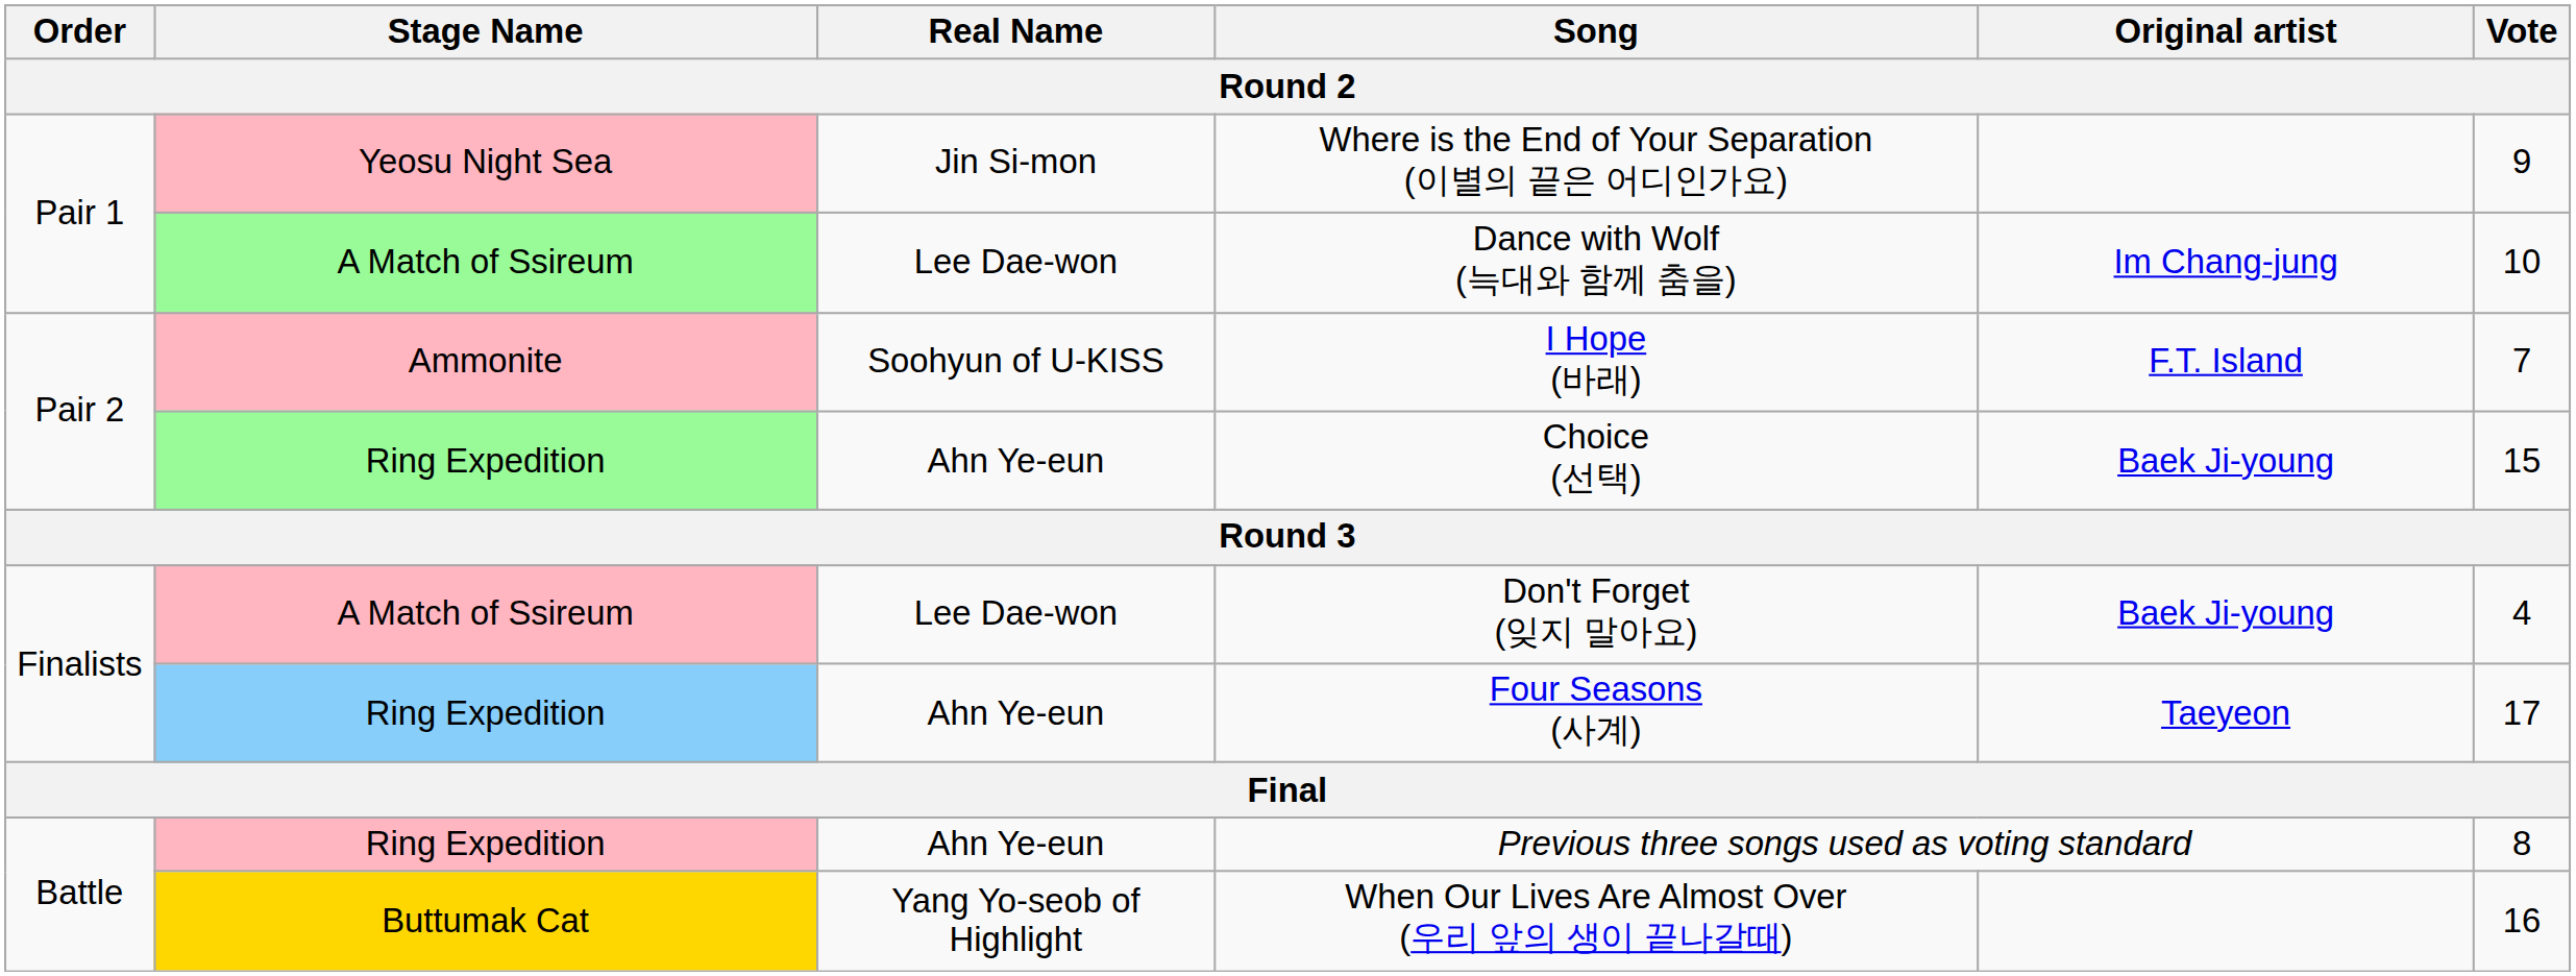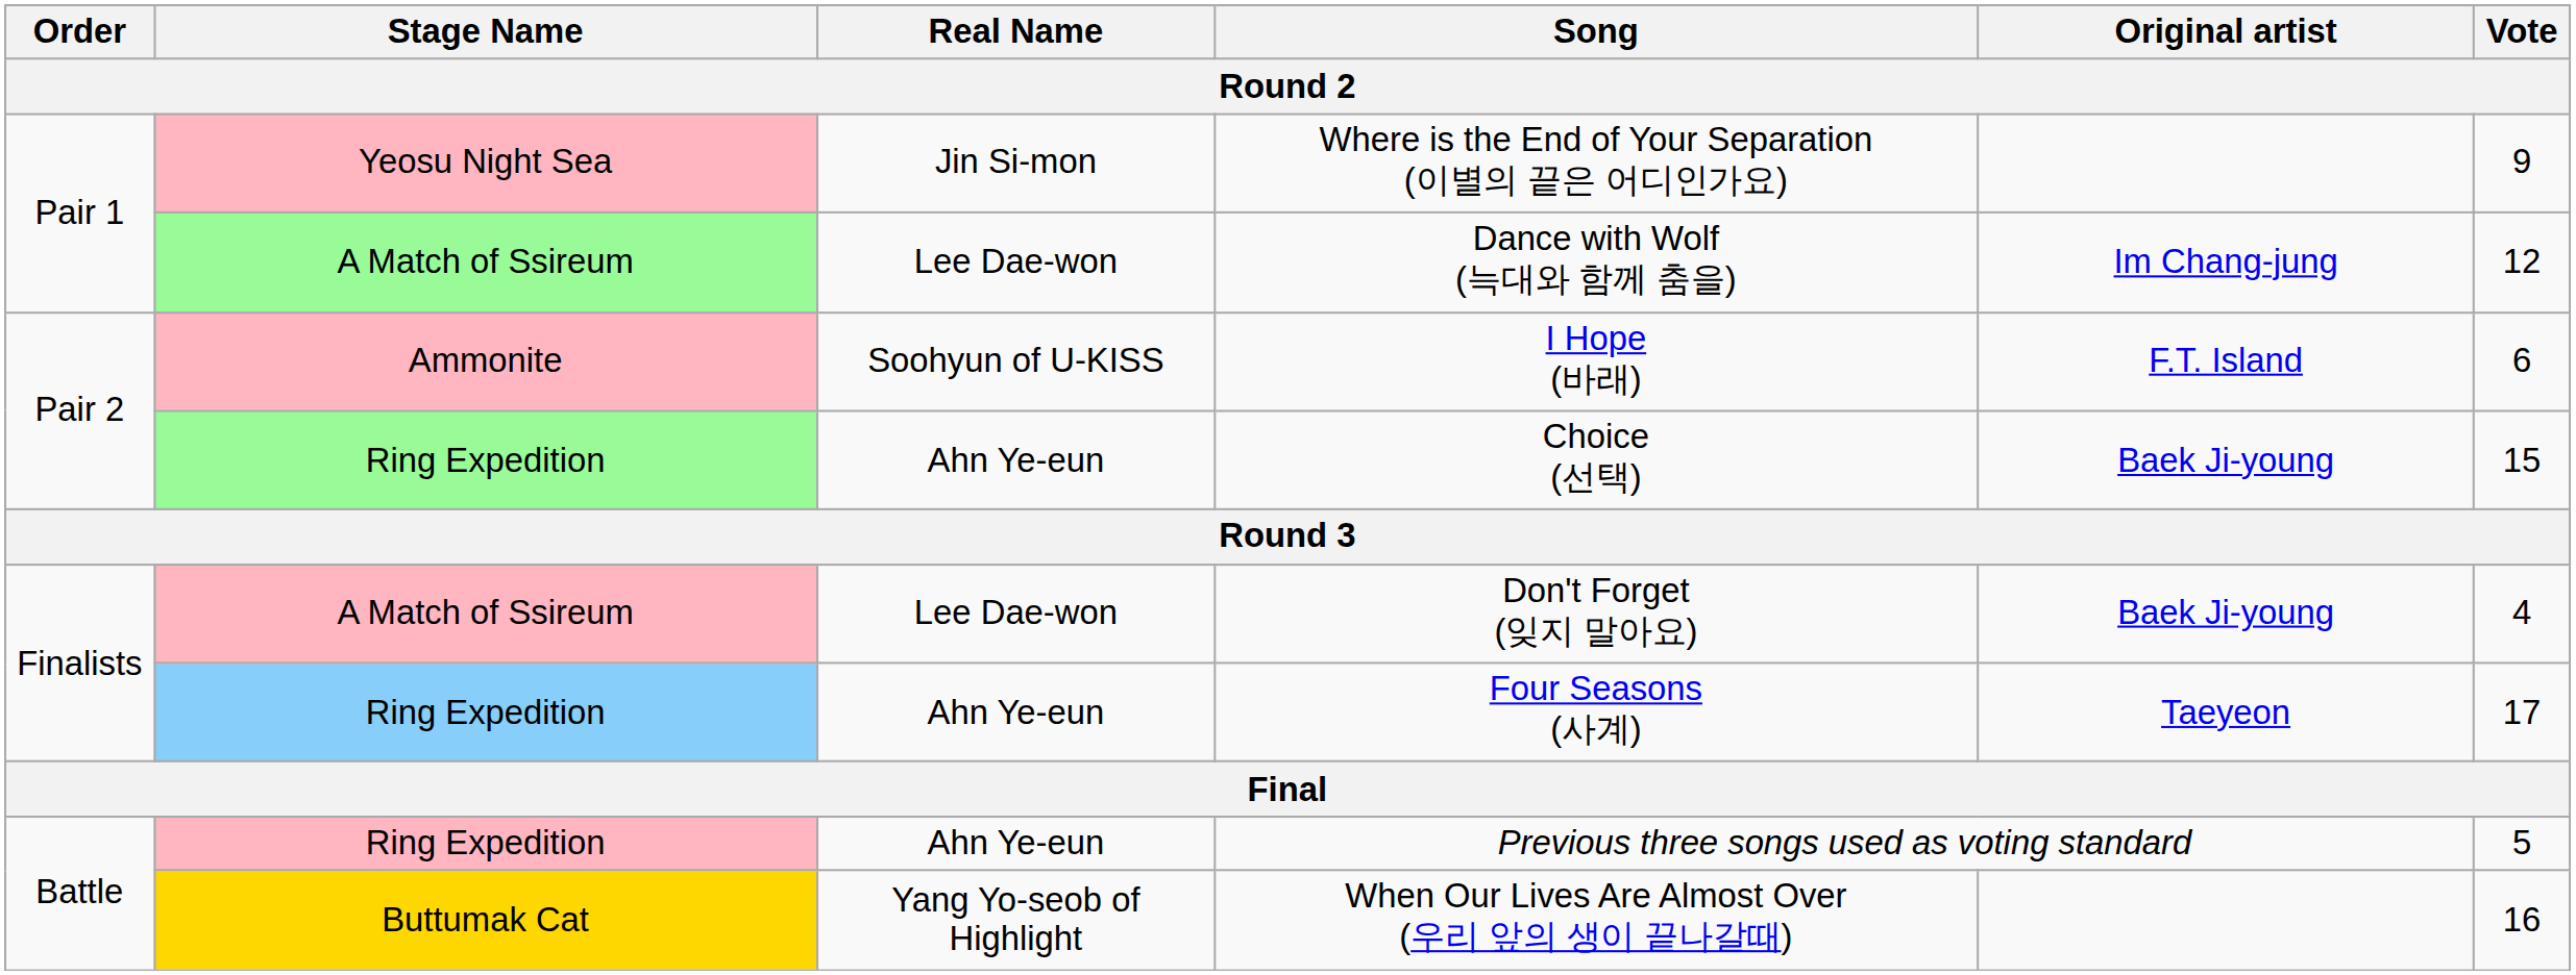 <table class="wikitable" style="text-align:center; width:95%;">
 <tr>
 <th style="width:1%;">Order</th>
 <th style="width:20%;">Stage Name</th>
 <th style="width:12%;">Real Name</th>
 <th style="width:23%;">Song</th>
 <th style="width:15%;">Original artist</th>
 <th style="width:1%;">Vote</th>
 </tr>
 <tr>
 <th colspan=6>Round 2</th>
 </tr>
 <tr>
 <td rowspan=2>Pair 1</td>
 <td bgcolor="lightpink">Yeosu Night Sea</td>
 <td>Jin Si-mon</td>
 <td>Where is the End of Your Separation<br>(이별의 끝은 어디인가요)</td>
 <td></td>
 <td>9</td>
 </tr>
 <tr>
 <td bgcolor="palegreen">A Match of Ssireum</td>
 <td>Lee Dae-won</td>
 <td>Dance with Wolf<br>(늑대와 함께 춤을)</td>
 <td><a href='#'>Im Chang-jung</a></td>
-<td>10</td>
+<td>12</td>
 </tr>
 <tr>
 <td rowspan=2>Pair 2</td>
 <td bgcolor="lightpink">Ammonite</td>
 <td>Soohyun of U-KISS</td>
 <td><a href='#'>I Hope</a><br>(바래)</td>
 <td><a href='#'>F.T. Island</a></td>
-<td>7</td>
+<td>6</td>
 </tr>
 <tr>
 <td bgcolor="palegreen">Ring Expedition</td>
 <td>Ahn Ye-eun</td>
 <td>Choice<br>(선택)</td>
 <td><a href='#'>Baek Ji-young</a></td>
 <td>15</td>
 </tr>
 <tr>
 <th colspan=6>Round 3</th>
 </tr>
 <tr>
 <td rowspan=2>Finalists</td>
 <td bgcolor="lightpink">A Match of Ssireum</td>
 <td>Lee Dae-won</td>
 <td>Don't Forget<br>(잊지 말아요)</td>
 <td><a href='#'>Baek Ji-young</a></td>
 <td>4</td>
 </tr>
 <tr>
 <td bgcolor="lightskyblue">Ring Expedition</td>
 <td>Ahn Ye-eun</td>
 <td><a href='#'>Four Seasons</a><br>(사계)</td>
 <td><a href='#'>Taeyeon</a></td>
 <td>17</td>
 </tr>
 <tr>
 <th colspan=6>Final</th>
 </tr>
 <tr>
 <td rowspan=2>Battle</td>
 <td bgcolor="lightpink">Ring Expedition</td>
 <td>Ahn Ye-eun</td>
 <td colspan=2><em>Previous three songs used as voting standard</em></td>
-<td>8</td>
+<td>5</td>
 </tr>
 <tr>
 <td bgcolor="gold">Buttumak Cat</td>
 <td>Yang Yo-seob of Highlight</td>
 <td>When Our Lives Are Almost Over<br>(<a href='#'>우리 앞의 생이 끝나갈때</a>)</td>
 <td></td>
 <td>16</td>
 </tr>
 </table>
